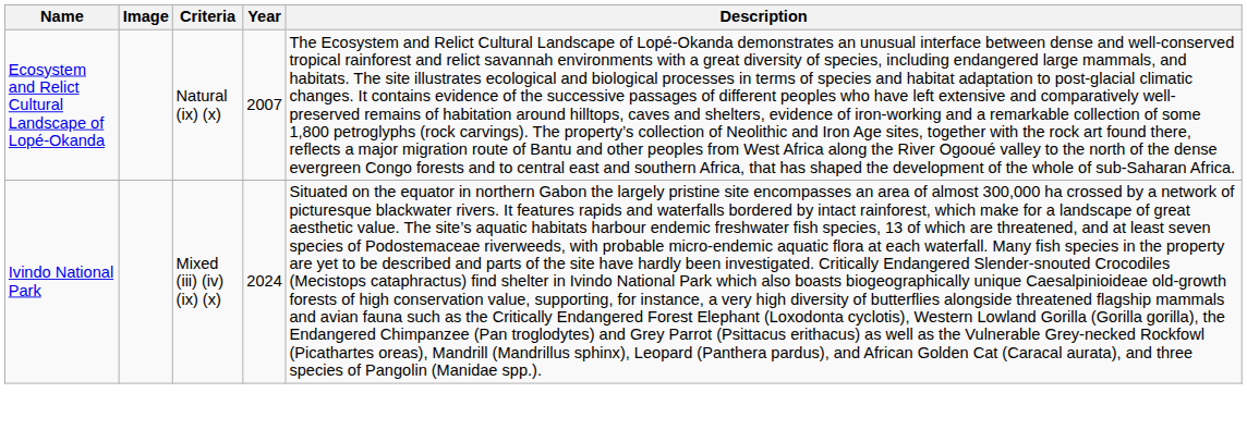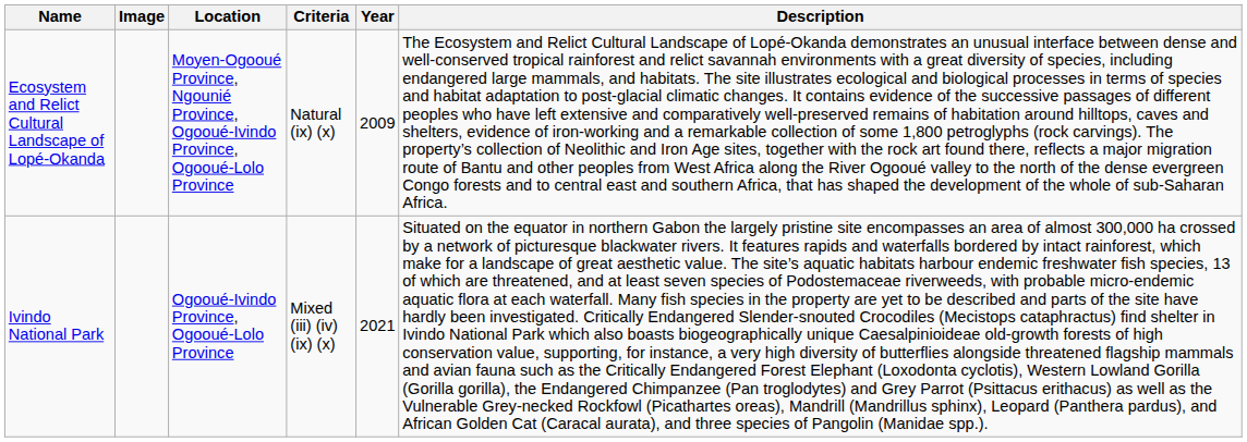 <table class="wikitable sortable">
 <tr>
 <th>Name</th>
 <th>Image</th>
+<th>Location</th>
 <th>Criteria</th>
 <th>Year</th>
 <th><strong>Description</strong></th>
 </tr>
 <tr>
 <td><a href='#'>Ecosystem and Relict Cultural Landscape of Lopé-Okanda</a></td>
 <td></td>
+<td><a href='#'>Moyen-Ogooué Province</a>, <a href='#'>Ngounié Province</a>, <a href='#'>Ogooué-Ivindo Province</a>, <a href='#'>Ogooué-Lolo Province</a></td>
 <td>Natural (ix) (x)</td>
-<td>2007</td>
+<td>2009</td>
 <td>The Ecosystem and Relict Cultural Landscape of Lopé-Okanda demonstrates an unusual interface between dense and well-conserved tropical rainforest and relict savannah environments with a great diversity of species, including endangered large mammals, and habitats. The site illustrates ecological and biological processes in terms of species and habitat adaptation to post-glacial climatic changes. It contains evidence of the successive passages of different peoples who have left extensive and comparatively well-preserved remains of habitation around hilltops, caves and shelters, evidence of iron-working and a remarkable collection of some 1,800 petroglyphs (rock carvings). The property’s collection of Neolithic and Iron Age sites, together with the rock art found there, reflects a major migration route of Bantu and other peoples from West Africa along the River Ogooué valley to the north of the dense evergreen Congo forests and to central east and southern Africa, that has shaped the development of the whole of sub-Saharan Africa.</td>
 </tr>
 <tr>
 <td><a href='#'>Ivindo National Park</a></td>
 <td></td>
+<td><a href='#'>Ogooué-Ivindo Province</a>, <a href='#'>Ogooué-Lolo Province</a></td>
 <td>Mixed (iii) (iv) (ix) (x)</td>
-<td>2024</td>
+<td>2021</td>
 <td>Situated on the equator in northern Gabon the largely pristine site encompasses an area of almost 300,000 ha crossed by a network of picturesque blackwater rivers. It features rapids and waterfalls bordered by intact rainforest, which make for a landscape of great aesthetic value. The site’s aquatic habitats harbour endemic freshwater fish species, 13 of which are threatened, and at least seven species of Podostemaceae riverweeds, with probable micro-endemic aquatic flora at each waterfall. Many fish species in the property are yet to be described and parts of the site have hardly been investigated. Critically Endangered Slender-snouted Crocodiles (Mecistops cataphractus) find shelter in Ivindo National Park which also boasts biogeographically unique Caesalpinioideae old-growth forests of high conservation value, supporting, for instance, a very high diversity of butterflies alongside threatened flagship mammals and avian fauna such as the Critically Endangered Forest Elephant (Loxodonta cyclotis), Western Lowland Gorilla (Gorilla gorilla), the Endangered Chimpanzee (Pan troglodytes) and Grey Parrot (Psittacus erithacus) as well as the Vulnerable Grey-necked Rockfowl (Picathartes oreas), Mandrill (Mandrillus sphinx), Leopard (Panthera pardus), and African Golden Cat (Caracal aurata), and three species of Pangolin (Manidae spp.).</td>
 </tr>
 </table>
